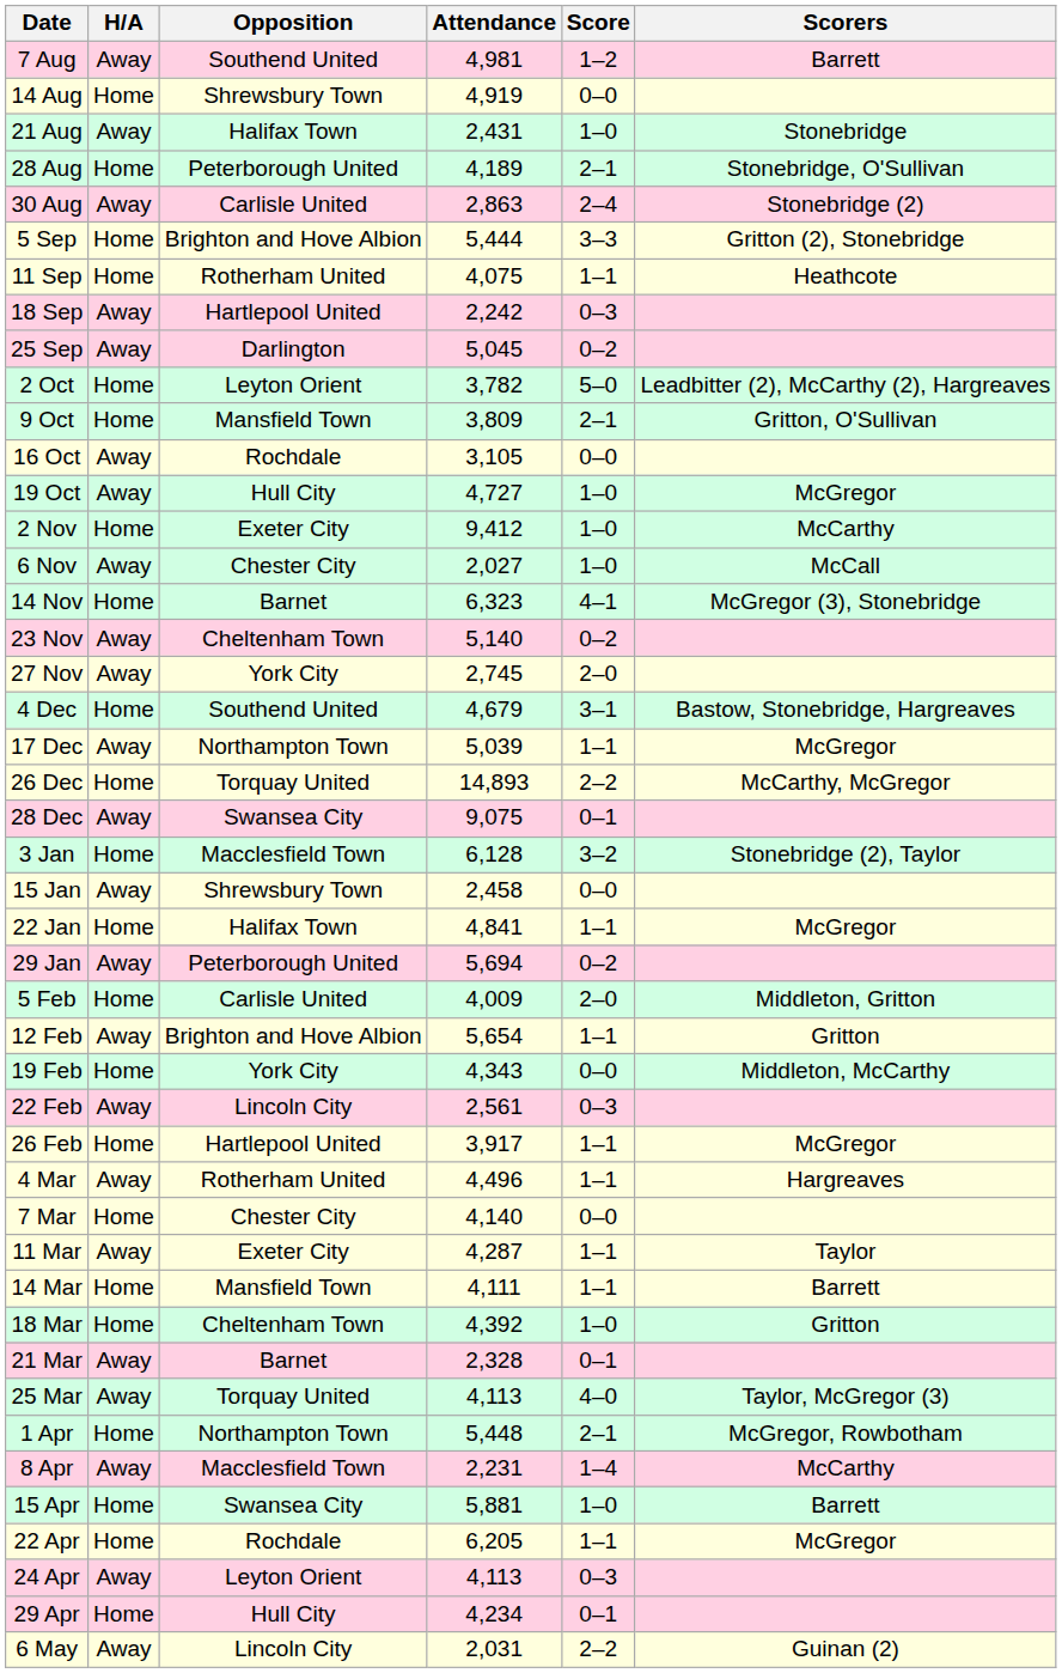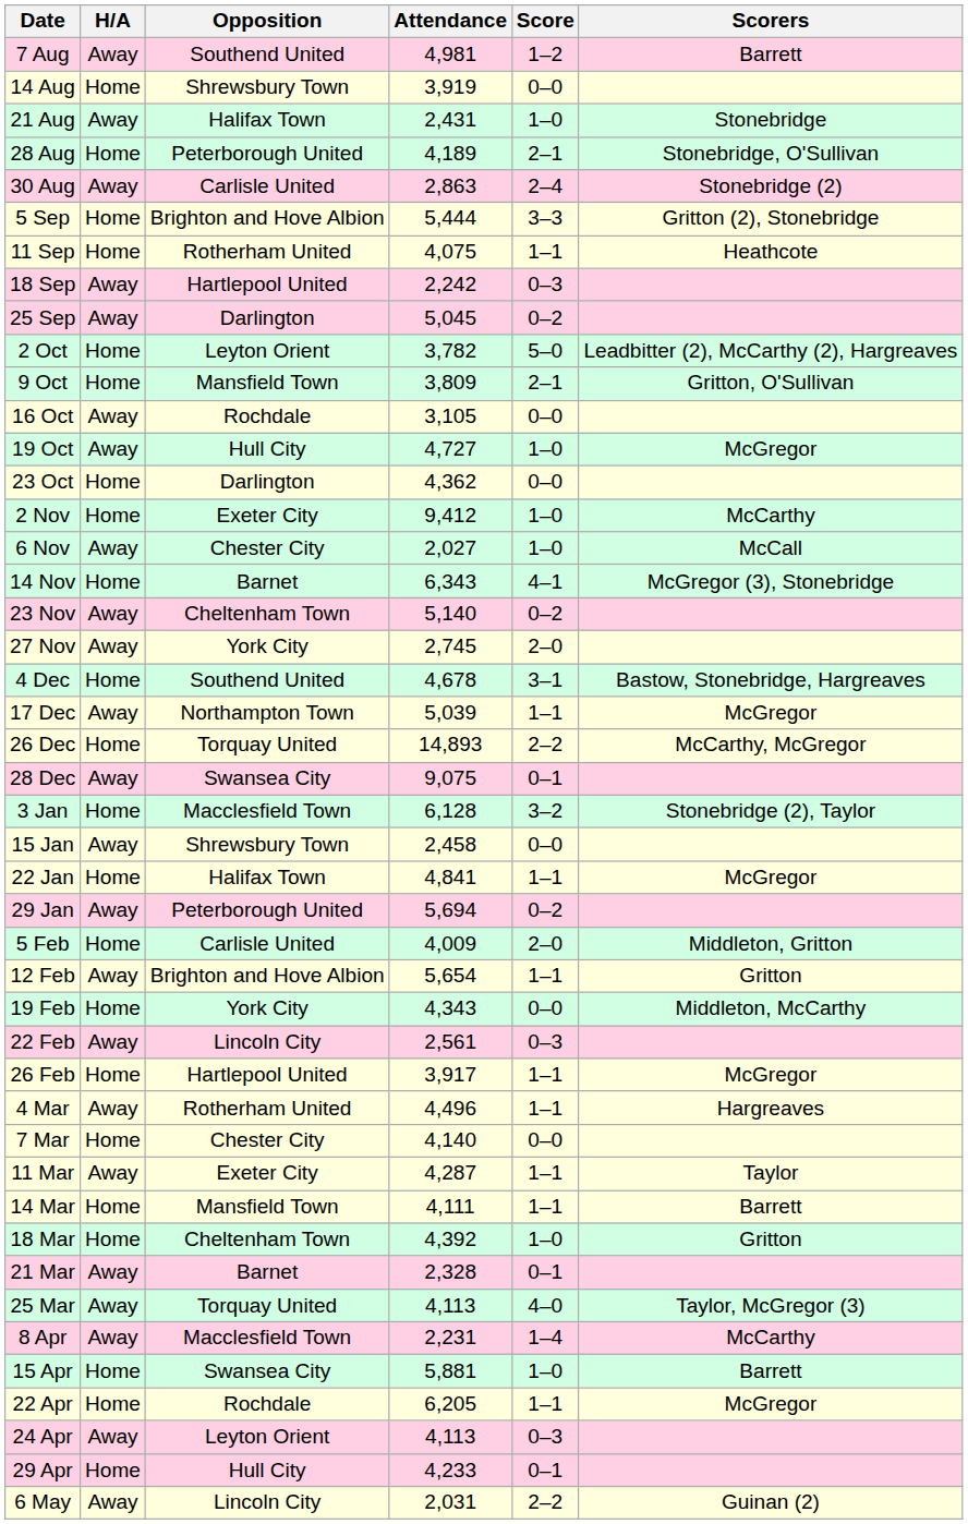 <table class="wikitable sortable" style="text-align: center;">
 <tr>
 <th>Date</th>
 <th>H/A</th>
 <th>Opposition</th>
 <th>Attendance</th>
 <th>Score</th>
 <th>Scorers</th>
 </tr>
 <tr style="background-color: #ffd0e3;">
 <td>7 Aug</td>
 <td>Away</td>
 <td>Southend United</td>
 <td>4,981</td>
 <td>1–2</td>
 <td>Barrett</td>
 </tr>
 <tr style="background-color: #ffffdd;">
 <td>14 Aug</td>
 <td>Home</td>
 <td>Shrewsbury Town</td>
-<td>4,919</td>
+<td>3,919</td>
 <td>0–0</td>
 <td></td>
 </tr>
 <tr style="background-color: #d0ffe3;"		WIN>
 <td>21 Aug</td>
 <td>Away</td>
 <td>Halifax Town</td>
 <td>2,431</td>
 <td>1–0</td>
 <td>Stonebridge</td>
 </tr>
 <tr style="background-color: #d0ffe3;"		WIN>
 <td>28 Aug</td>
 <td>Home</td>
 <td>Peterborough United</td>
 <td>4,189</td>
 <td>2–1</td>
 <td>Stonebridge, O'Sullivan</td>
 </tr>
 <tr style="background-color: #ffd0e3;">
 <td>30 Aug</td>
 <td>Away</td>
 <td>Carlisle United</td>
 <td>2,863</td>
 <td>2–4</td>
 <td>Stonebridge (2)</td>
 </tr>
 <tr style="background-color: #ffffdd;">
 <td>5 Sep</td>
 <td>Home</td>
 <td>Brighton and Hove Albion</td>
 <td>5,444</td>
 <td>3–3</td>
 <td>Gritton (2), Stonebridge</td>
 </tr>
 <tr style="background-color: #ffffdd;">
 <td>11 Sep</td>
 <td>Home</td>
 <td>Rotherham United</td>
 <td>4,075</td>
 <td>1–1</td>
 <td>Heathcote</td>
 </tr>
 <tr style="background-color: #ffd0e3;">
 <td>18 Sep</td>
 <td>Away</td>
 <td>Hartlepool United</td>
 <td>2,242</td>
 <td>0–3</td>
 <td></td>
 </tr>
 <tr style="background-color: #ffd0e3;">
 <td>25 Sep</td>
 <td>Away</td>
 <td>Darlington</td>
 <td>5,045</td>
 <td>0–2</td>
 <td></td>
 </tr>
 <tr style="background-color: #d0ffe3;"		WIN>
 <td>2 Oct</td>
 <td>Home</td>
 <td>Leyton Orient</td>
 <td>3,782</td>
 <td>5–0</td>
 <td>Leadbitter (2), McCarthy (2), Hargreaves</td>
 </tr>
 <tr style="background-color: #d0ffe3;"		WIN>
 <td>9 Oct</td>
 <td>Home</td>
 <td>Mansfield Town</td>
 <td>3,809</td>
 <td>2–1</td>
 <td>Gritton, O'Sullivan</td>
 </tr>
 <tr style="background-color: #ffffdd;">
 <td>16 Oct</td>
 <td>Away</td>
 <td>Rochdale</td>
 <td>3,105</td>
 <td>0–0</td>
 <td></td>
 </tr>
 <tr style="background-color: #d0ffe3;"		WIN>
 <td>19 Oct</td>
 <td>Away</td>
 <td>Hull City</td>
 <td>4,727</td>
 <td>1–0</td>
 <td>McGregor</td>
 </tr>
+<tr style="background-color: #ffffdd;">
+<td>23 Oct</td>
+<td>Home</td>
+<td>Darlington</td>
+<td>4,362</td>
+<td>0–0</td>
+<td></td>
+</tr>
 <tr style="background-color: #d0ffe3;"		WIN>
 <td>2 Nov</td>
 <td>Home</td>
 <td>Exeter City</td>
 <td>9,412</td>
 <td>1–0</td>
 <td>McCarthy</td>
 </tr>
 <tr style="background-color: #d0ffe3;"		WIN>
 <td>6 Nov</td>
 <td>Away</td>
 <td>Chester City</td>
 <td>2,027</td>
 <td>1–0</td>
 <td>McCall</td>
 </tr>
 <tr style="background-color: #d0ffe3;"		WIN>
 <td>14 Nov</td>
 <td>Home</td>
 <td>Barnet</td>
-<td>6,323</td>
+<td>6,343</td>
 <td>4–1</td>
 <td>McGregor (3), Stonebridge</td>
 </tr>
 <tr style="background-color: #ffd0e3;">
 <td>23 Nov</td>
 <td>Away</td>
 <td>Cheltenham Town</td>
 <td>5,140</td>
 <td>0–2</td>
 <td></td>
 </tr>
 <tr style="background-color: #ffffdd;">
 <td>27 Nov</td>
 <td>Away</td>
 <td>York City</td>
 <td>2,745</td>
 <td>2–0</td>
 <td></td>
 </tr>
 <tr style="background-color: #d0ffe3;"		WIN>
 <td>4 Dec</td>
 <td>Home</td>
 <td>Southend United</td>
-<td>4,679</td>
+<td>4,678</td>
 <td>3–1</td>
 <td>Bastow, Stonebridge, Hargreaves</td>
 </tr>
 <tr style="background-color: #ffffdd;">
 <td>17 Dec</td>
 <td>Away</td>
 <td>Northampton Town</td>
 <td>5,039</td>
 <td>1–1</td>
 <td>McGregor</td>
 </tr>
 <tr style="background-color: #ffffdd;">
 <td>26 Dec</td>
 <td>Home</td>
 <td>Torquay United</td>
 <td>14,893</td>
 <td>2–2</td>
 <td>McCarthy, McGregor</td>
 </tr>
 <tr style="background-color: #ffd0e3;">
 <td>28 Dec</td>
 <td>Away</td>
 <td>Swansea City</td>
 <td>9,075</td>
 <td>0–1</td>
 <td></td>
 </tr>
 <tr style="background-color: #d0ffe3;"		WIN>
 <td>3 Jan</td>
 <td>Home</td>
 <td>Macclesfield Town</td>
 <td>6,128</td>
 <td>3–2</td>
 <td>Stonebridge (2), Taylor</td>
 </tr>
 <tr style="background-color: #ffffdd;">
 <td>15 Jan</td>
 <td>Away</td>
 <td>Shrewsbury Town</td>
 <td>2,458</td>
 <td>0–0</td>
 <td></td>
 </tr>
 <tr style="background-color: #ffffdd;">
 <td>22 Jan</td>
 <td>Home</td>
 <td>Halifax Town</td>
 <td>4,841</td>
 <td>1–1</td>
 <td>McGregor</td>
 </tr>
 <tr style="background-color: #ffd0e3;">
 <td>29 Jan</td>
 <td>Away</td>
 <td>Peterborough United</td>
 <td>5,694</td>
 <td>0–2</td>
 <td></td>
 </tr>
 <tr style="background-color: #d0ffe3;"		WIN>
 <td>5 Feb</td>
 <td>Home</td>
 <td>Carlisle United</td>
 <td>4,009</td>
 <td>2–0</td>
 <td>Middleton, Gritton</td>
 </tr>
 <tr style="background-color: #ffffdd;">
 <td>12 Feb</td>
 <td>Away</td>
 <td>Brighton and Hove Albion</td>
 <td>5,654</td>
 <td>1–1</td>
 <td>Gritton</td>
 </tr>
 <tr style="background-color: #d0ffe3;"		WIN>
 <td>19 Feb</td>
 <td>Home</td>
 <td>York City</td>
 <td>4,343</td>
 <td>0–0</td>
 <td>Middleton, McCarthy</td>
 </tr>
 <tr style="background-color: #ffd0e3;">
 <td>22 Feb</td>
 <td>Away</td>
 <td>Lincoln City</td>
 <td>2,561</td>
 <td>0–3</td>
 <td></td>
 </tr>
 <tr style="background-color: #ffffdd;">
 <td>26 Feb</td>
 <td>Home</td>
 <td>Hartlepool United</td>
 <td>3,917</td>
 <td>1–1</td>
 <td>McGregor</td>
 </tr>
 <tr style="background-color: #ffffdd;">
 <td>4 Mar</td>
 <td>Away</td>
 <td>Rotherham United</td>
 <td>4,496</td>
 <td>1–1</td>
 <td>Hargreaves</td>
 </tr>
 <tr style="background-color: #ffffdd;">
 <td>7 Mar</td>
 <td>Home</td>
 <td>Chester City</td>
 <td>4,140</td>
 <td>0–0</td>
 <td></td>
 </tr>
 <tr style="background-color: #ffffdd;">
 <td>11 Mar</td>
 <td>Away</td>
 <td>Exeter City</td>
 <td>4,287</td>
 <td>1–1</td>
 <td>Taylor</td>
 </tr>
 <tr style="background-color: #ffffdd;">
 <td>14 Mar</td>
 <td>Home</td>
 <td>Mansfield Town</td>
 <td>4,111</td>
 <td>1–1</td>
 <td>Barrett</td>
 </tr>
 <tr style="background-color: #d0ffe3;"		WIN>
 <td>18 Mar</td>
 <td>Home</td>
 <td>Cheltenham Town</td>
 <td>4,392</td>
 <td>1–0</td>
 <td>Gritton</td>
 </tr>
 <tr style="background-color: #ffd0e3;">
 <td>21 Mar</td>
 <td>Away</td>
 <td>Barnet</td>
 <td>2,328</td>
 <td>0–1</td>
 <td></td>
 </tr>
 <tr style="background-color: #d0ffe3;"		WIN>
 <td>25 Mar</td>
 <td>Away</td>
 <td>Torquay United</td>
 <td>4,113</td>
 <td>4–0</td>
 <td>Taylor, McGregor (3)</td>
 </tr>
-<tr style="background-color: #d0ffe3;"		WIN>
-<td>1 Apr</td>
-<td>Home</td>
-<td>Northampton Town</td>
-<td>5,448</td>
-<td>2–1</td>
-<td>McGregor, Rowbotham</td>
-</tr>
 <tr style="background-color: #ffd0e3;">
 <td>8 Apr</td>
 <td>Away</td>
 <td>Macclesfield Town</td>
 <td>2,231</td>
 <td>1–4</td>
 <td>McCarthy</td>
 </tr>
 <tr style="background-color: #d0ffe3;"		WIN>
 <td>15 Apr</td>
 <td>Home</td>
 <td>Swansea City</td>
 <td>5,881</td>
 <td>1–0</td>
 <td>Barrett</td>
 </tr>
 <tr style="background-color: #ffffdd;">
 <td>22 Apr</td>
 <td>Home</td>
 <td>Rochdale</td>
 <td>6,205</td>
 <td>1–1</td>
 <td>McGregor</td>
 </tr>
 <tr style="background-color: #ffd0e3;">
 <td>24 Apr</td>
 <td>Away</td>
 <td>Leyton Orient</td>
 <td>4,113</td>
 <td>0–3</td>
 <td></td>
 </tr>
 <tr style="background-color: #ffd0e3;">
 <td>29 Apr</td>
 <td>Home</td>
 <td>Hull City</td>
-<td>4,234</td>
+<td>4,233</td>
 <td>0–1</td>
 <td></td>
 </tr>
 <tr style="background-color: #ffffdd;">
 <td>6 May</td>
 <td>Away</td>
 <td>Lincoln City</td>
 <td>2,031</td>
 <td>2–2</td>
 <td>Guinan (2)</td>
 </tr>
 </table>
